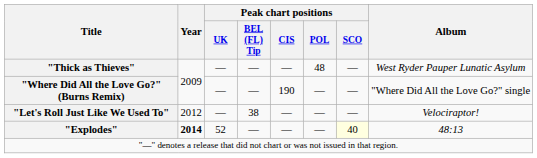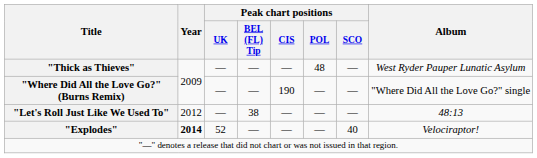 <table class="wikitable plainrowheaders" style="text-align:center;">
 <tr>
 <th scope="col" rowspan="2" style="width:16em;">Title</th>
 <th scope="col" rowspan="2">Year</th>
 <th scope="col" colspan="5">Peak chart positions</th>
 <th scope="col" rowspan="2">Album</th>
 </tr>
 <tr>
 <th scope="col" style="width:3em;font-size:90%;"><a href='#'>UK</a><br></th>
 <th scope="col" style="width:3em;font-size:90%;"><a href='#'>BEL<br>(FL)<br>Tip</a><br></th>
 <th scope="col" style="width:3em;font-size:90%;"><a href='#'>CIS</a><br></th>
 <th scope="col" style="width:3em;font-size:90%;"><a href='#'>POL</a><br></th>
 <th scope="col" style="width:3em;font-size:90%;"><a href='#'>SCO</a><br></th>
 </tr>
 <tr>
 <th scope="row">"Thick as Thieves"</th>
 <td rowspan="2">2009</td>
 <td>—</td>
 <td>—</td>
 <td>—</td>
 <td>48</td>
 <td>—</td>
 <td><em>West Ryder Pauper Lunatic Asylum</em></td>
 </tr>
 <tr>
 <th scope="row">"Where Did All the Love Go?" (Burns Remix)</th>
 <td>—</td>
 <td>—</td>
 <td>190</td>
 <td>—</td>
 <td>—</td>
 <td>"Where Did All the Love Go?" single</td>
 </tr>
 <tr>
 <th scope="row">"Let's Roll Just Like We Used To"</th>
 <td>2012</td>
 <td>—</td>
 <td>38</td>
 <td>—</td>
 <td>—</td>
 <td>—</td>
-<td><em>Velociraptor!</em></td>
+<td><em>48:13</em></td>
 </tr>
 <tr>
 <th scope="row">"Explodes"</th>
 <td><strong>2014</strong></td>
 <td>52</td>
 <td>—</td>
 <td>—</td>
 <td>—</td>
-<td style="background: lightyellow;">40</td>
-<td><em>48:13</em></td>
+<td>40</td>
+<td><em>Velociraptor!</em></td>
 </tr>
 <tr>
 <td colspan="10" style="font-size:85%">"—" denotes a release that did not chart or was not issued in that region.<br></td>
 </tr>
 </table>
